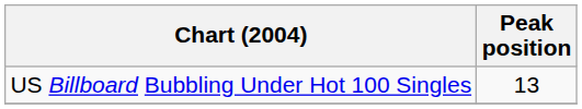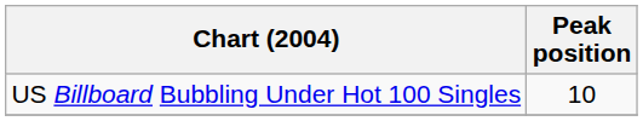 <table class="wikitable sortable">
 <tr>
 <th align="left">Chart (2004)</th>
 <th align="center">Peak<br>position</th>
 </tr>
 <tr>
 <td>US <em><a href='#'>Billboard</a></em> <a href='#'>Bubbling Under Hot 100 Singles</a></td>
-<td align=center>13</td>
+<td align=center>10</td>
 </tr>
 <tr>
 </tr>
 </table>
